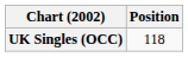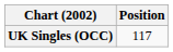 <table class="wikitable plainrowheaders" style="text-align:center">
 <tr>
 <th scope="col">Chart (2002)</th>
 <th scope="col">Position</th>
 </tr>
 <tr>
 <th scope="row">UK Singles (OCC)</th>
-<td>118</td>
+<td>117</td>
 </tr>
 </table>
